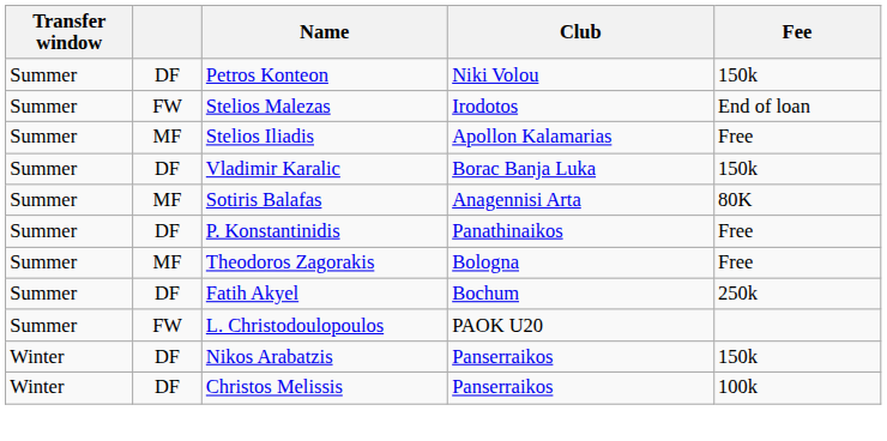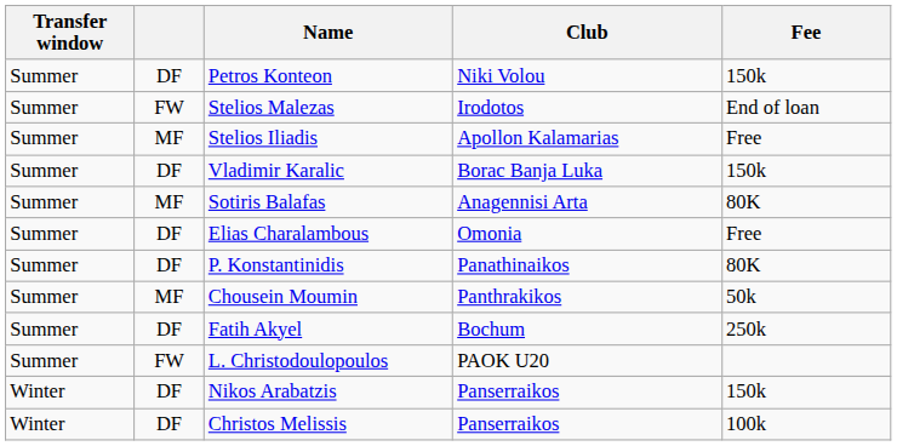 <table class="wikitable plainrowheaders">
 <tr>
 <th scope="col" style="width:6em;">Transfer window</th>
 <th scope="col" style="width:3em;"></th>
 <th scope="col" style="width:12em;">Name</th>
 <th scope="col" style="width:13em;">Club</th>
 <th scope="col" style="width:8em;">Fee</th>
 </tr>
 <tr>
 <td>Summer</td>
 <td align="center">DF</td>
 <td> <a href='#'>Petros Konteon</a></td>
 <td> <a href='#'>Niki Volou</a></td>
 <td>150k</td>
 </tr>
 <tr>
 <td>Summer</td>
 <td align="center">FW</td>
 <td> <a href='#'>Stelios Malezas</a></td>
 <td> <a href='#'>Irodotos</a></td>
 <td>End of loan</td>
 </tr>
 <tr>
 <td>Summer</td>
 <td align="center">MF</td>
 <td> <a href='#'>Stelios Iliadis</a></td>
 <td> <a href='#'>Apollon Kalamarias</a></td>
 <td>Free</td>
 </tr>
 <tr>
 <td>Summer</td>
 <td align="center">DF</td>
 <td> <a href='#'>Vladimir Karalic</a></td>
 <td> <a href='#'>Borac Banja Luka</a></td>
 <td>150k</td>
 </tr>
 <tr>
 <td>Summer</td>
 <td align="center">MF</td>
 <td> <a href='#'>Sotiris Balafas</a></td>
 <td> <a href='#'>Anagennisi Arta</a></td>
 <td>80K</td>
 </tr>
 <tr>
 <td>Summer</td>
 <td align="center">DF</td>
-<td> <a href='#'>P. Konstantinidis</a></td>
-<td> <a href='#'>Panathinaikos</a></td>
+<td> <a href='#'>Elias Charalambous</a></td>
+<td> <a href='#'>Omonia</a></td>
 <td>Free</td>
 </tr>
 <tr>
 <td>Summer</td>
+<td align="center">DF</td>
+<td> <a href='#'>P. Konstantinidis</a></td>
+<td> <a href='#'>Panathinaikos</a></td>
+<td>80K</td>
+</tr>
+<tr>
+<td>Summer</td>
 <td align="center">MF</td>
-<td> <a href='#'>Theodoros Zagorakis</a></td>
-<td> <a href='#'>Bologna</a></td>
-<td>Free</td>
+<td> <a href='#'>Chousein Moumin</a></td>
+<td> <a href='#'>Panthrakikos</a></td>
+<td>50k</td>
 </tr>
 <tr>
 <td>Summer</td>
 <td align="center">DF</td>
 <td> <a href='#'>Fatih Akyel</a></td>
 <td> <a href='#'>Bochum</a></td>
 <td>250k</td>
 </tr>
 <tr>
 <td>Summer</td>
 <td align="center">FW</td>
 <td> <a href='#'>L. Christodoulopoulos</a></td>
 <td> PAOK U20</td>
 <td></td>
 </tr>
 <tr>
 <td>Winter</td>
 <td align="center">DF</td>
 <td> <a href='#'>Nikos Arabatzis</a></td>
 <td> <a href='#'>Panserraikos</a></td>
 <td>150k</td>
 </tr>
 <tr>
 <td>Winter</td>
 <td align="center">DF</td>
 <td> <a href='#'>Christos Melissis</a></td>
 <td> <a href='#'>Panserraikos</a></td>
 <td>100k</td>
 </tr>
 </table>
